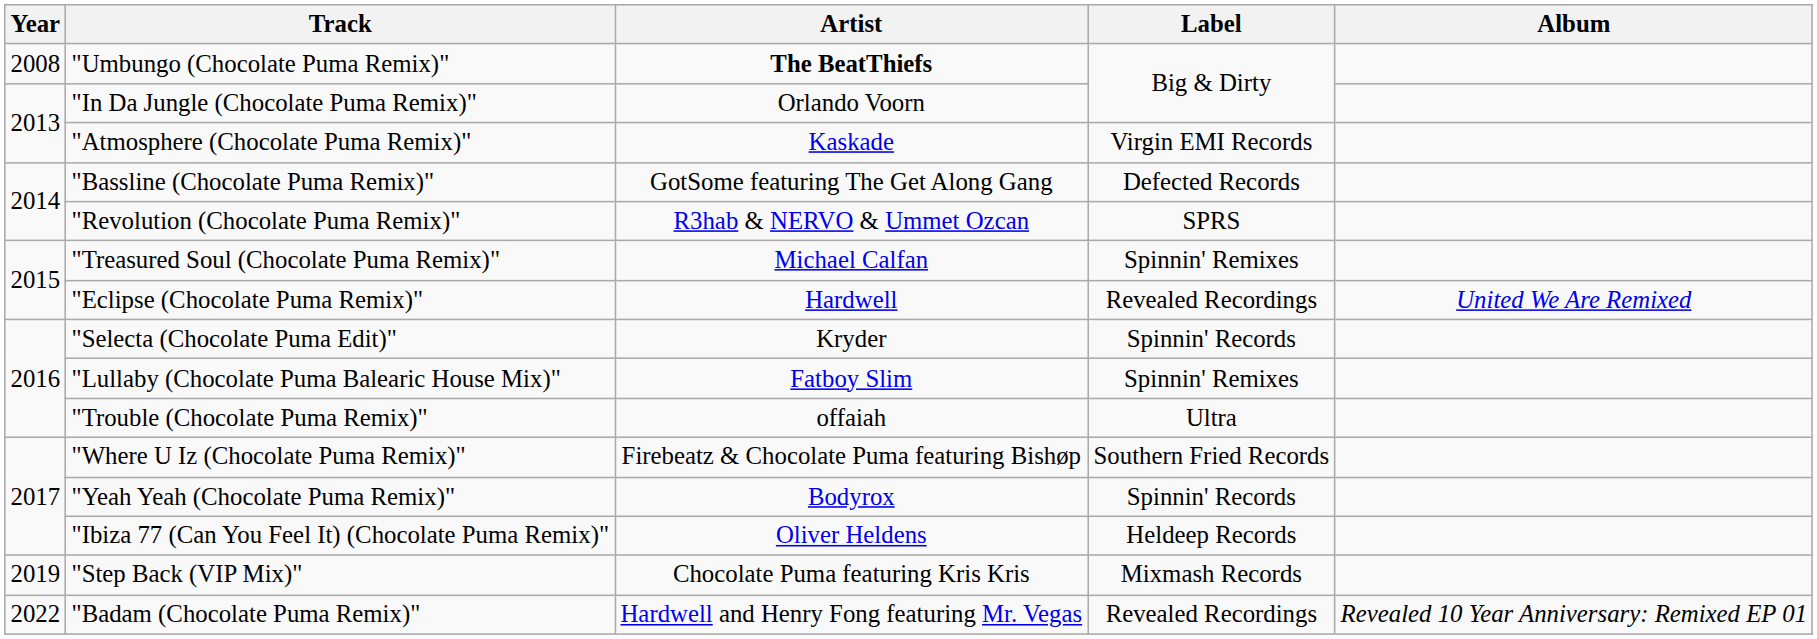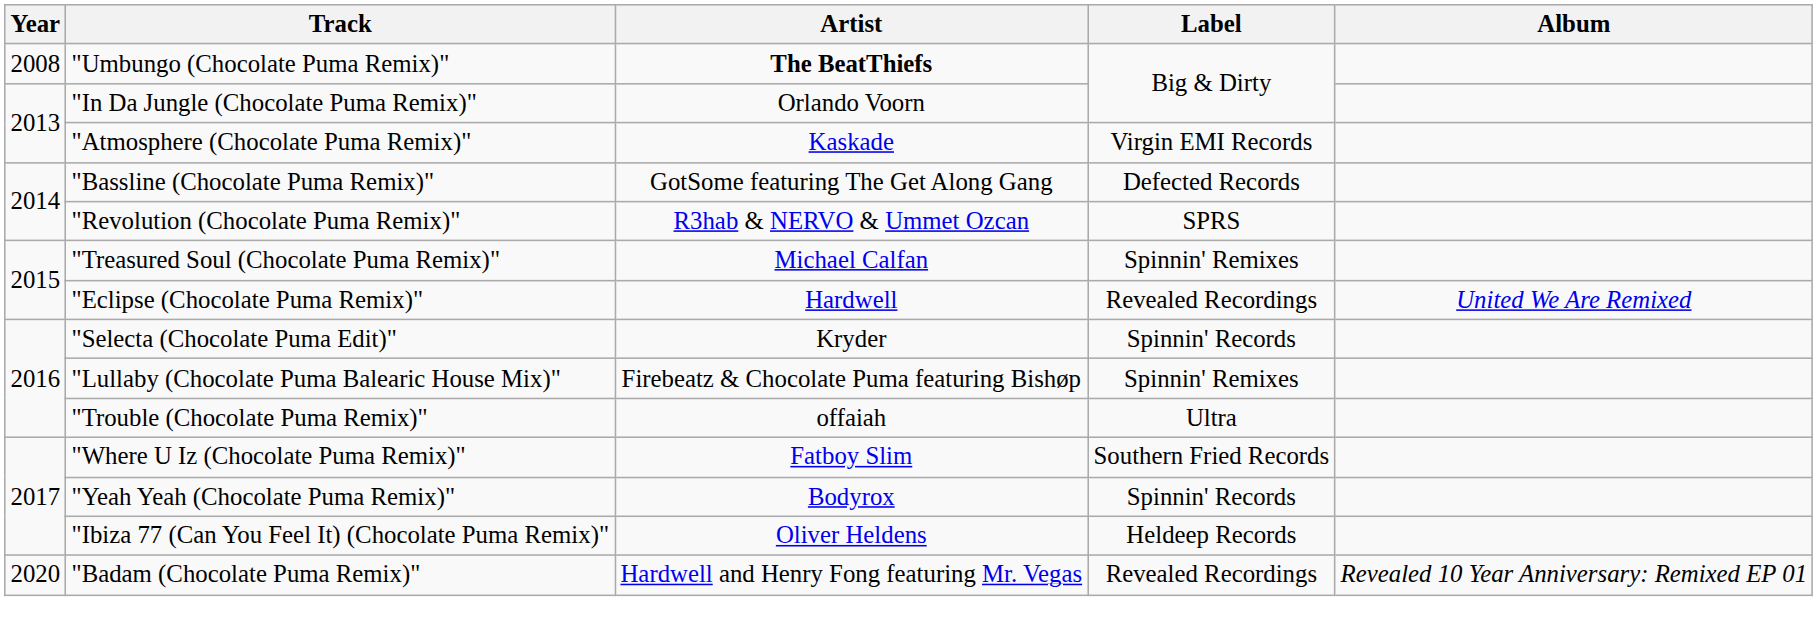 <table class="wikitable plainrowheaders" style="text-align:center;">
 <tr>
 <th>Year</th>
 <th>Track</th>
 <th>Artist</th>
 <th>Label</th>
 <th>Album</th>
 </tr>
 <tr>
 <td>2008</td>
 <td align="left">"Umbungo (Chocolate Puma Remix)"</td>
 <td><strong>The BeatThiefs</strong></td>
 <td rowspan="2">Big & Dirty</td>
 <td></td>
 </tr>
 <tr>
 <td rowspan="2">2013</td>
 <td align="left">"In Da Jungle (Chocolate Puma Remix)"</td>
 <td>Orlando Voorn</td>
 <td></td>
 </tr>
 <tr>
 <td align="left">"Atmosphere (Chocolate Puma Remix)"</td>
 <td><a href='#'>Kaskade</a></td>
 <td>Virgin EMI Records</td>
 <td></td>
 </tr>
 <tr>
 <td rowspan="2">2014</td>
 <td align="left">"Bassline (Chocolate Puma Remix)"</td>
 <td>GotSome featuring The Get Along Gang</td>
 <td>Defected Records</td>
 <td></td>
 </tr>
 <tr>
 <td align="left">"Revolution (Chocolate Puma Remix)"</td>
 <td><a href='#'>R3hab</a> & <a href='#'>NERVO</a> & <a href='#'>Ummet Ozcan</a></td>
 <td>SPRS</td>
 <td></td>
 </tr>
 <tr>
 <td rowspan="2">2015</td>
 <td align="left">"Treasured Soul (Chocolate Puma Remix)"</td>
 <td><a href='#'>Michael Calfan</a></td>
 <td>Spinnin' Remixes</td>
 <td></td>
 </tr>
 <tr>
 <td align="left">"Eclipse (Chocolate Puma Remix)"</td>
 <td><a href='#'>Hardwell</a></td>
 <td>Revealed Recordings</td>
 <td><em><a href='#'>United We Are Remixed</a></em></td>
 </tr>
 <tr>
 <td rowspan="3">2016</td>
 <td align="left">"Selecta (Chocolate Puma Edit)"</td>
 <td>Kryder</td>
 <td>Spinnin' Records</td>
 <td></td>
 </tr>
 <tr>
 <td align="left">"Lullaby (Chocolate Puma Balearic House Mix)"</td>
-<td><a href='#'>Fatboy Slim</a></td>
+<td>Firebeatz & Chocolate Puma featuring Bishøp</td>
 <td>Spinnin' Remixes</td>
 <td></td>
 </tr>
 <tr>
 <td align="left">"Trouble (Chocolate Puma Remix)"</td>
 <td>offaiah</td>
 <td>Ultra</td>
 <td></td>
 </tr>
 <tr>
 <td rowspan="3">2017</td>
 <td align="left">"Where U Iz (Chocolate Puma Remix)"</td>
-<td>Firebeatz & Chocolate Puma featuring Bishøp</td>
+<td><a href='#'>Fatboy Slim</a></td>
 <td>Southern Fried Records</td>
 <td></td>
 </tr>
 <tr>
 <td align="left">"Yeah Yeah (Chocolate Puma Remix)"</td>
 <td><a href='#'>Bodyrox</a></td>
 <td>Spinnin' Records</td>
 <td></td>
 </tr>
 <tr>
 <td align="left">"Ibiza 77 (Can You Feel It) (Chocolate Puma Remix)"</td>
 <td><a href='#'>Oliver Heldens</a></td>
 <td>Heldeep Records</td>
 <td></td>
 </tr>
 <tr>
-<td>2019</td>
-<td align="left">"Step Back (VIP Mix)"</td>
-<td>Chocolate Puma featuring Kris Kris</td>
-<td>Mixmash Records</td>
-<td></td>
-</tr>
-<tr>
-<td>2022</td>
+<td>2020</td>
 <td align="left">"Badam (Chocolate Puma Remix)"</td>
 <td><a href='#'>Hardwell</a> and Henry Fong featuring <a href='#'>Mr. Vegas</a></td>
 <td>Revealed Recordings</td>
 <td><em>Revealed 10 Year Anniversary: Remixed EP 01</em></td>
 </tr>
 </table>
